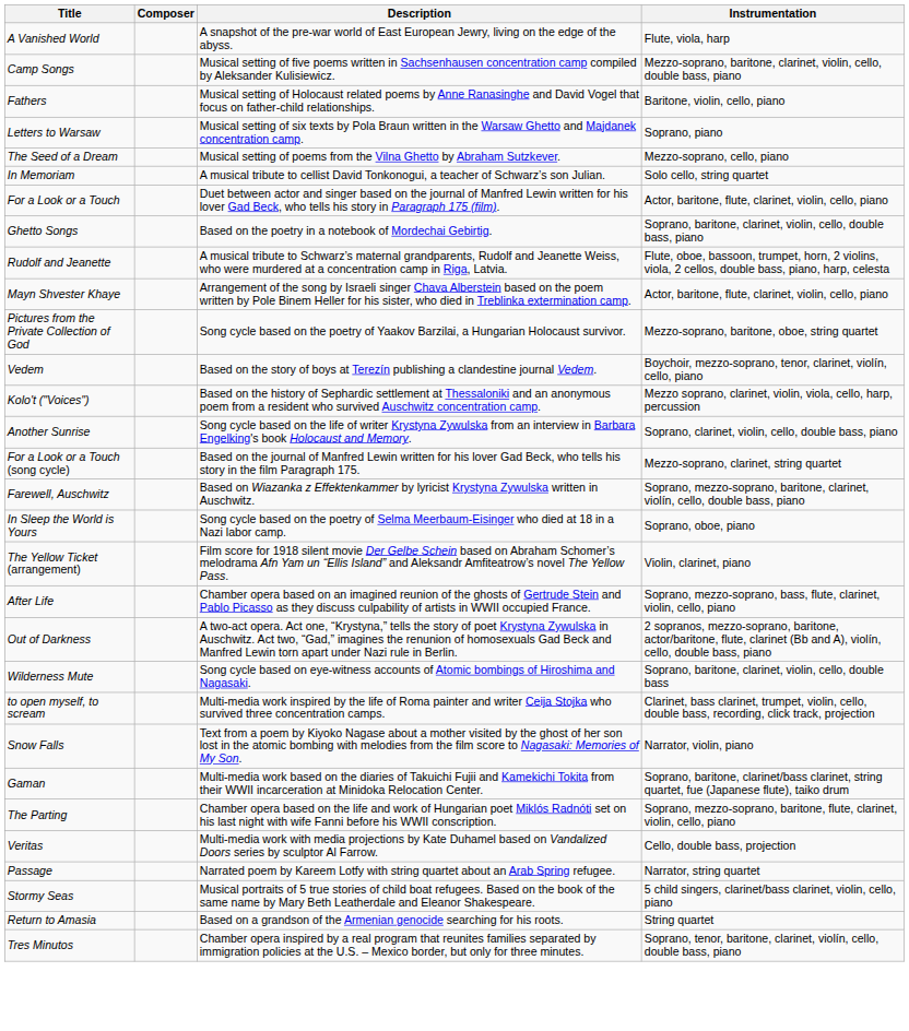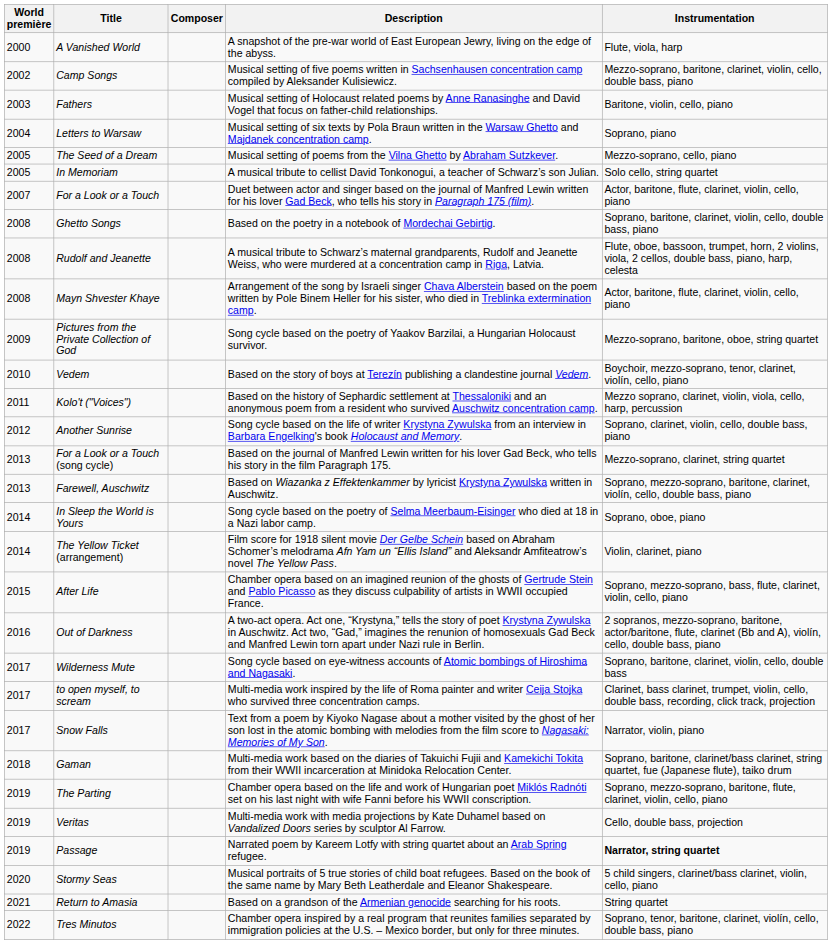 <table class="wikitable sortable">
 <tr>
+<th>World<br>première</th>
 <th>Title</th>
 <th>Composer</th>
 <th class=unsortable>Description</th>
 <th>Instrumentation</th>
 </tr>
 <tr>
+<td>2000</td>
 <td data-sort-value="Vanished"><em>A Vanished World</em></td>
 <td></td>
 <td>A snapshot of the pre-war world of East European Jewry, living on the edge of the abyss.</td>
 <td>Flute, viola, harp</td>
 </tr>
 <tr>
+<td>2002</td>
 <td><em>Camp Songs</em></td>
 <td></td>
 <td>Musical setting of five poems written in <a href='#'>Sachsenhausen concentration camp</a> compiled by Aleksander Kulisiewicz.</td>
 <td>Mezzo-soprano, baritone, clarinet, violin, cello, double bass, piano</td>
 </tr>
 <tr>
+<td>2003</td>
 <td><em>Fathers</em></td>
 <td></td>
 <td>Musical setting of Holocaust related poems by <a href='#'>Anne Ranasinghe</a> and David Vogel that focus on father-child relationships.</td>
 <td>Baritone, violin, cello, piano</td>
 </tr>
 <tr>
+<td>2004</td>
 <td><em>Letters to Warsaw</em></td>
 <td></td>
 <td>Musical setting of six texts by Pola Braun written in the <a href='#'>Warsaw Ghetto</a> and <a href='#'>Majdanek concentration camp</a>.</td>
 <td>Soprano, piano</td>
 </tr>
 <tr>
+<td>2005</td>
 <td data-sort-value="Seed"><em>The Seed of a Dream</em></td>
 <td></td>
 <td>Musical setting of poems from the <a href='#'>Vilna Ghetto</a> by <a href='#'>Abraham Sutzkever</a>.</td>
 <td>Mezzo-soprano, cello, piano</td>
 </tr>
 <tr>
+<td>2005</td>
 <td><em>In Memoriam</em></td>
 <td></td>
 <td>A musical tribute to cellist David Tonkonogui, a teacher of Schwarz’s son Julian.</td>
 <td>Solo cello, string quartet</td>
 </tr>
 <tr>
+<td>2007</td>
 <td><em>For a Look or a Touch</em></td>
 <td></td>
 <td>Duet between actor and singer based on the journal of Manfred Lewin written for his lover <a href='#'>Gad Beck</a>, who tells his story in <em><a href='#'>Paragraph 175 (film)</a></em>.</td>
 <td>Actor, baritone, flute, clarinet, violin, cello, piano</td>
 </tr>
 <tr>
+<td>2008</td>
 <td><em>Ghetto Songs</em></td>
 <td></td>
 <td>Based on the poetry in a notebook of <a href='#'>Mordechai Gebirtig</a>.</td>
 <td>Soprano, baritone, clarinet, violin, cello, double bass, piano</td>
 </tr>
 <tr>
+<td>2008</td>
 <td><em>Rudolf and Jeanette</em></td>
 <td></td>
 <td>A musical tribute to Schwarz’s maternal grandparents, Rudolf and Jeanette Weiss, who were murdered at a concentration camp in <a href='#'>Riga</a>, Latvia.</td>
 <td>Flute, oboe, bassoon, trumpet, horn, 2 violins, viola, 2 cellos, double bass, piano, harp, celesta</td>
 </tr>
 <tr>
+<td>2008</td>
 <td><em>Mayn Shvester Khaye</em></td>
 <td></td>
 <td>Arrangement of the song by Israeli singer <a href='#'>Chava Alberstein</a> based on the poem written by Pole Binem Heller for his sister, who died in <a href='#'>Treblinka extermination camp</a>.</td>
 <td>Actor, baritone, flute, clarinet, violin, cello, piano</td>
 </tr>
 <tr>
+<td>2009</td>
 <td><em>Pictures from the Private Collection of God</em></td>
 <td></td>
 <td>Song cycle based on the poetry of Yaakov Barzilai, a Hungarian Holocaust survivor.</td>
 <td>Mezzo-soprano, baritone, oboe, string quartet</td>
 </tr>
 <tr>
+<td>2010</td>
 <td><em>Vedem</em></td>
 <td></td>
 <td>Based on the story of boys at <a href='#'>Terezín</a> publishing a clandestine journal <em><a href='#'>Vedem</a></em>.</td>
 <td>Boychoir, mezzo-soprano, tenor, clarinet, violín, cello, piano</td>
 </tr>
 <tr>
+<td>2011</td>
 <td><em>Kolo't ("Voices")</em></td>
 <td></td>
 <td>Based on the history of Sephardic settlement at <a href='#'>Thessaloniki</a> and an anonymous poem from a resident who survived <a href='#'>Auschwitz concentration camp</a>.</td>
 <td>Mezzo soprano, clarinet, violin, viola, cello, harp, percussion</td>
 </tr>
 <tr>
+<td>2012</td>
 <td><em>Another Sunrise</em></td>
 <td></td>
 <td>Song cycle based on the life of writer <a href='#'>Krystyna Zywulska</a> from an interview in <a href='#'>Barbara Engelking</a>'s book <em><a href='#'>Holocaust and Memory</a></em>.</td>
 <td>Soprano, clarinet, violin, cello, double bass, piano</td>
 </tr>
 <tr>
+<td>2013</td>
 <td><em>For a Look or a Touch</em> (song cycle)</td>
 <td></td>
 <td>Based on the journal of Manfred Lewin written for his lover Gad Beck, who tells his story in the film Paragraph 175.</td>
 <td>Mezzo-soprano, clarinet, string quartet</td>
 </tr>
 <tr>
+<td>2013</td>
 <td><em>Farewell, Auschwitz</em></td>
 <td></td>
 <td>Based on <em>Wiazanka z Effektenkammer</em> by lyricist <a href='#'>Krystyna Zywulska</a> written in Auschwitz.</td>
 <td>Soprano, mezzo-soprano, baritone, clarinet, violín, cello, double bass, piano</td>
 </tr>
 <tr>
+<td>2014</td>
 <td><em>In Sleep the World is Yours</em></td>
 <td></td>
 <td>Song cycle based on the poetry of <a href='#'>Selma Meerbaum-Eisinger</a> who died at 18 in a Nazi labor camp.</td>
 <td>Soprano, oboe, piano</td>
 </tr>
 <tr>
+<td>2014</td>
 <td data-sort-value="Yellow"><em>The Yellow Ticket</em> (arrangement)</td>
 <td></td>
 <td>Film score for 1918 silent movie <em><a href='#'>Der Gelbe Schein</a></em> based on Abraham Schomer’s melodrama <em>Afn Yam un “Ellis Island”</em> and Aleksandr Amfiteatrow’s novel <em>The Yellow Pass</em>.</td>
 <td>Violin, clarinet, piano</td>
 </tr>
 <tr>
+<td>2015</td>
 <td><em>After Life</em></td>
 <td></td>
 <td>Chamber opera based on an imagined reunion of the ghosts of <a href='#'>Gertrude Stein</a> and <a href='#'>Pablo Picasso</a> as they discuss culpability of artists in WWII occupied France.</td>
 <td>Soprano, mezzo-soprano, bass, flute, clarinet, violin, cello, piano</td>
 </tr>
 <tr>
+<td>2016</td>
 <td><em>Out of Darkness</em></td>
 <td></td>
 <td>A two-act opera. Act one, “Krystyna,” tells the story of poet <a href='#'>Krystyna Zywulska</a> in Auschwitz. Act two, “Gad,” imagines the renunion of homosexuals Gad Beck and Manfred Lewin torn apart under Nazi rule in Berlin.</td>
 <td>2 sopranos, mezzo-soprano, baritone, actor/baritone, flute, clarinet (Bb and A), violín, cello, double bass, piano</td>
 </tr>
 <tr>
+<td>2017</td>
 <td><em>Wilderness Mute</em></td>
 <td></td>
 <td>Song cycle based on eye-witness accounts of <a href='#'>Atomic bombings of Hiroshima and Nagasaki</a>.</td>
 <td>Soprano, baritone, clarinet, violin, cello, double bass</td>
 </tr>
 <tr>
+<td>2017</td>
 <td><em>to open myself, to scream</em></td>
 <td></td>
 <td>Multi-media work inspired by the life of Roma painter and writer <a href='#'>Ceija Stojka</a> who survived three concentration camps.</td>
 <td>Clarinet, bass clarinet, trumpet, violin, cello, double bass, recording, click track, projection</td>
 </tr>
 <tr>
+<td>2017</td>
 <td><em>Snow Falls</em></td>
 <td></td>
 <td>Text from a poem by Kiyoko Nagase about a mother visited by the ghost of her son lost in the atomic bombing with melodies from the film score to <em><a href='#'>Nagasaki: Memories of My Son</a></em>.</td>
 <td>Narrator, violin, piano</td>
 </tr>
 <tr>
+<td>2018</td>
 <td><em>Gaman</em></td>
 <td></td>
 <td>Multi-media work based on the diaries of Takuichi Fujii and <a href='#'>Kamekichi Tokita</a> from their WWII incarceration at Minidoka Relocation Center.</td>
 <td>Soprano, baritone, clarinet/bass clarinet, string quartet, fue (Japanese flute), taiko drum</td>
 </tr>
 <tr>
+<td>2019</td>
 <td data-sort-value="Parting"><em>The Parting</em></td>
 <td></td>
 <td>Chamber opera based on the life and work of Hungarian poet <a href='#'>Miklós Radnóti</a> set on his last night with wife Fanni before his WWII conscription.</td>
 <td>Soprano, mezzo-soprano, baritone, flute, clarinet, violin, cello, piano</td>
 </tr>
 <tr>
+<td>2019</td>
 <td><em>Veritas</em></td>
 <td></td>
 <td>Multi-media work with media projections by Kate Duhamel based on <em>Vandalized Doors</em> series by sculptor Al Farrow.</td>
 <td>Cello, double bass, projection</td>
 </tr>
 <tr>
+<td>2019</td>
 <td><em>Passage</em></td>
 <td></td>
 <td>Narrated poem by Kareem Lotfy with string quartet about an <a href='#'>Arab Spring</a> refugee.</td>
-<td>Narrator, string quartet</td>
+<td><strong>Narrator, string quartet</strong></td>
 </tr>
 <tr>
+<td>2020</td>
 <td><em>Stormy Seas</em></td>
 <td></td>
 <td>Musical portraits of 5 true stories of child boat refugees. Based on the book of the same name by Mary Beth Leatherdale and Eleanor Shakespeare.</td>
 <td>5 child singers, clarinet/bass clarinet, violin, cello, piano</td>
 </tr>
 <tr>
+<td>2021</td>
 <td><em>Return to Amasia</em></td>
 <td></td>
 <td>Based on a grandson of the <a href='#'>Armenian genocide</a> searching for his roots.</td>
 <td>String quartet</td>
 </tr>
 <tr>
+<td>2022</td>
 <td><em>Tres Minutos</em></td>
 <td></td>
 <td>Chamber opera inspired by a real program that reunites families separated by immigration policies at the U.S. – Mexico border, but only for three minutes.</td>
 <td>Soprano, tenor, baritone, clarinet, violín, cello, double bass, piano</td>
 </tr>
 </table>
